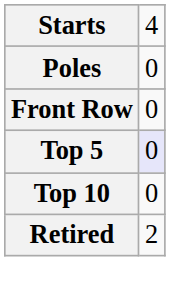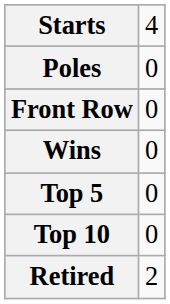 <table class="wikitable" style="text-align:center">
 <tr>
 <th>Starts</th>
 <td>4</td>
 </tr>
 <tr>
 <th>Poles</th>
 <td>0</td>
 </tr>
 <tr>
 <th>Front Row</th>
 <td>0</td>
 </tr>
 <tr>
+<th>Wins</th>
+<td>0</td>
+</tr>
+<tr>
 <th>Top 5</th>
-<td style="background: lavender;">0</td>
+<td>0</td>
 </tr>
 <tr>
 <th>Top 10</th>
 <td>0</td>
 </tr>
 <tr>
 <th>Retired</th>
 <td>2</td>
 </tr>
 </table>
